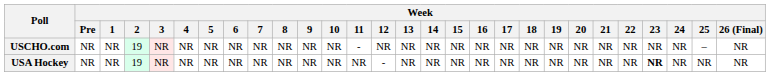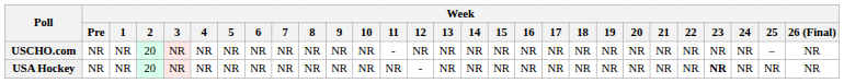 <table class="wikitable" style="white-space:nowrap;">
 <tr>
 <th scope="col" width="100" rowspan="2">Poll</th>
 <th colspan="28">Week</th>
 </tr>
 <tr>
 <th scope="col" width="30">Pre</th>
 <th scope="col" width="30">1</th>
 <th scope="col" width="30">2</th>
 <th scope="col" width="30">3</th>
 <th scope="col" width="30">4</th>
 <th scope="col" width="30">5</th>
 <th scope="col" width="30">6</th>
 <th scope="col" width="30">7</th>
 <th scope="col" width="30">8</th>
 <th scope="col" width="30">9</th>
 <th scope="col" width="30">10</th>
 <th scope="col" width="30">11</th>
 <th scope="col" width="30">12</th>
 <th scope="col" width="30">13</th>
 <th scope="col" width="30">14</th>
 <th scope="col" width="30">15</th>
 <th scope="col" width="30">16</th>
 <th scope="col" width="30">17</th>
 <th scope="col" width="30">18</th>
 <th scope="col" width="30">19</th>
 <th scope="col" width="30">20</th>
 <th scope="col" width="30">21</th>
 <th scope="col" width="30">22</th>
 <th scope="col" width="30">23</th>
 <th scope="col" width="30">24</th>
 <th scope="col" width="30">25</th>
 <th scope="col" width="30">26 (Final)</th>
 </tr>
 <tr style="text-align:center;">
 <th>USCHO.com</th>
 <td bgcolor=FFFFFF>NR</td>
 <td bgcolor=FFFFFF>NR</td>
-<td bgcolor=D8FFEB>19</td>
+<td bgcolor=D8FFEB>20</td>
 <td bgcolor=FFE6E6>NR</td>
 <td bgcolor=FFFFFF>NR</td>
 <td bgcolor=FFFFFF>NR</td>
 <td bgcolor=FFFFFF>NR</td>
 <td bgcolor=FFFFFF>NR</td>
 <td bgcolor=FFFFFF>NR</td>
 <td bgcolor=FFFFFF>NR</td>
 <td bgcolor=FFFFFF>NR</td>
 <td bgcolor=FFFFFF>-</td>
 <td bgcolor=FFFFFF>NR</td>
 <td bgcolor=FFFFFF>NR</td>
 <td bgcolor=FFFFFF>NR</td>
 <td bgcolor=FFFFFF>NR</td>
 <td bgcolor=FFFFFF>NR</td>
 <td bgcolor=FFFFFF>NR</td>
 <td bgcolor=FFFFFF>NR</td>
 <td bgcolor=FFFFFF>NR</td>
 <td bgcolor=FFFFFF>NR</td>
 <td bgcolor=FFFFFF>NR</td>
 <td bgcolor=FFFFFF>NR</td>
 <td bgcolor=FFFFFF>NR</td>
 <td bgcolor=FFFFFF>NR</td>
 <td bgcolor=FFFFFF>–</td>
 <td bgcolor=FFFFFF>NR</td>
 </tr>
 <tr style="text-align:center;">
 <th>USA Hockey</th>
 <td bgcolor=FFFFFF>NR</td>
 <td bgcolor=FFFFFF>NR</td>
-<td bgcolor=D8FFEB>19</td>
+<td bgcolor=D8FFEB>20</td>
 <td bgcolor=FFE6E6>NR</td>
 <td bgcolor=FFFFFF>NR</td>
 <td bgcolor=FFFFFF>NR</td>
 <td bgcolor=FFFFFF>NR</td>
 <td bgcolor=FFFFFF>NR</td>
 <td bgcolor=FFFFFF>NR</td>
 <td bgcolor=FFFFFF>NR</td>
 <td bgcolor=FFFFFF>NR</td>
 <td bgcolor=FFFFFF>NR</td>
 <td bgcolor=FFFFFF>-</td>
 <td bgcolor=FFFFFF>NR</td>
 <td bgcolor=FFFFFF>NR</td>
 <td bgcolor=FFFFFF>NR</td>
 <td bgcolor=FFFFFF>NR</td>
 <td bgcolor=FFFFFF>NR</td>
 <td bgcolor=FFFFFF>NR</td>
 <td bgcolor=FFFFFF>NR</td>
 <td bgcolor=FFFFFF>NR</td>
 <td bgcolor=FFFFFF>NR</td>
 <td bgcolor=FFFFFF>NR</td>
 <td bgcolor=FFFFFF><strong>NR</strong></td>
 <td bgcolor=FFFFFF>NR</td>
 <td bgcolor=FFFFFF>NR</td>
 <td bgcolor=FFFFFF>NR</td>
 </tr>
 </table>
